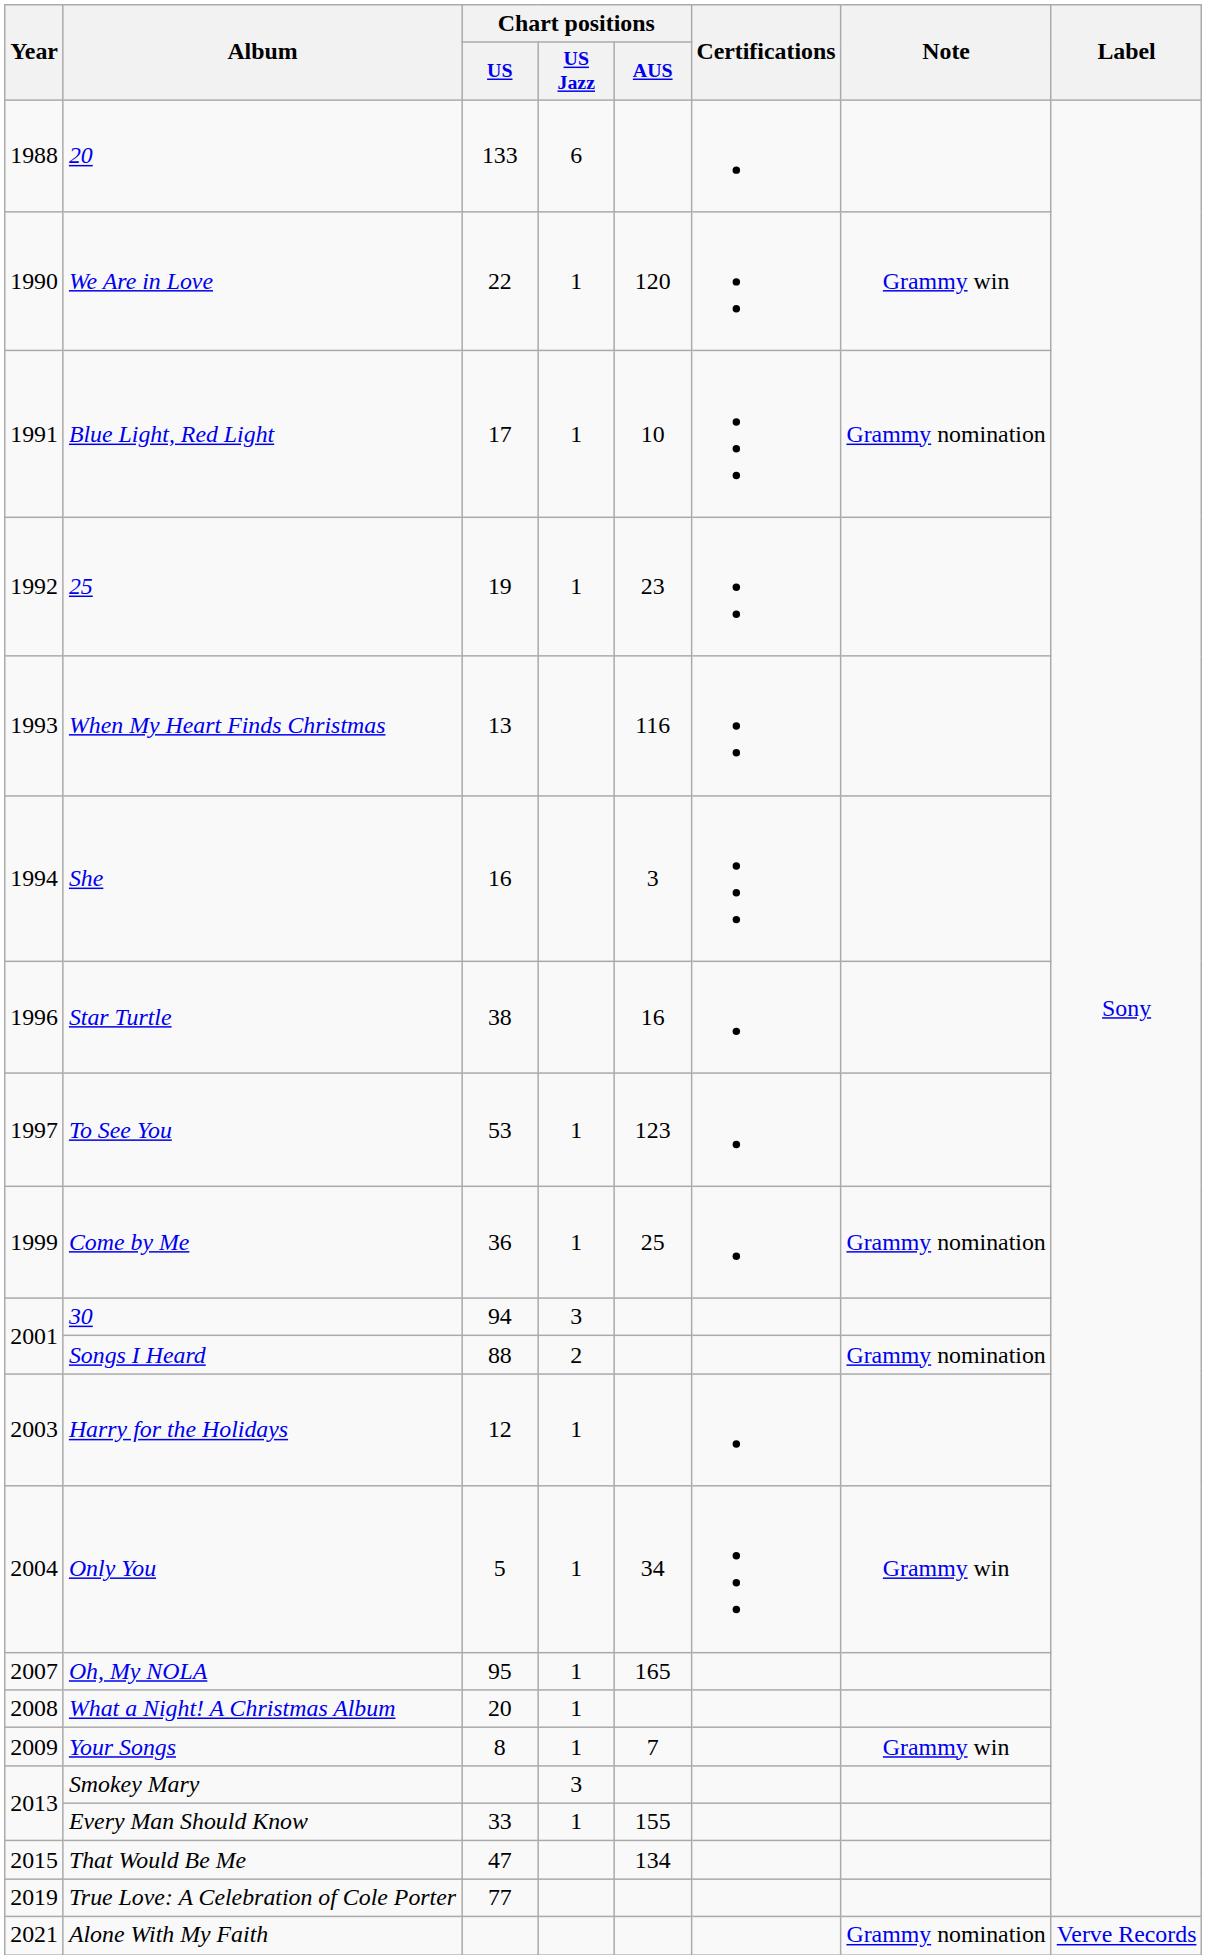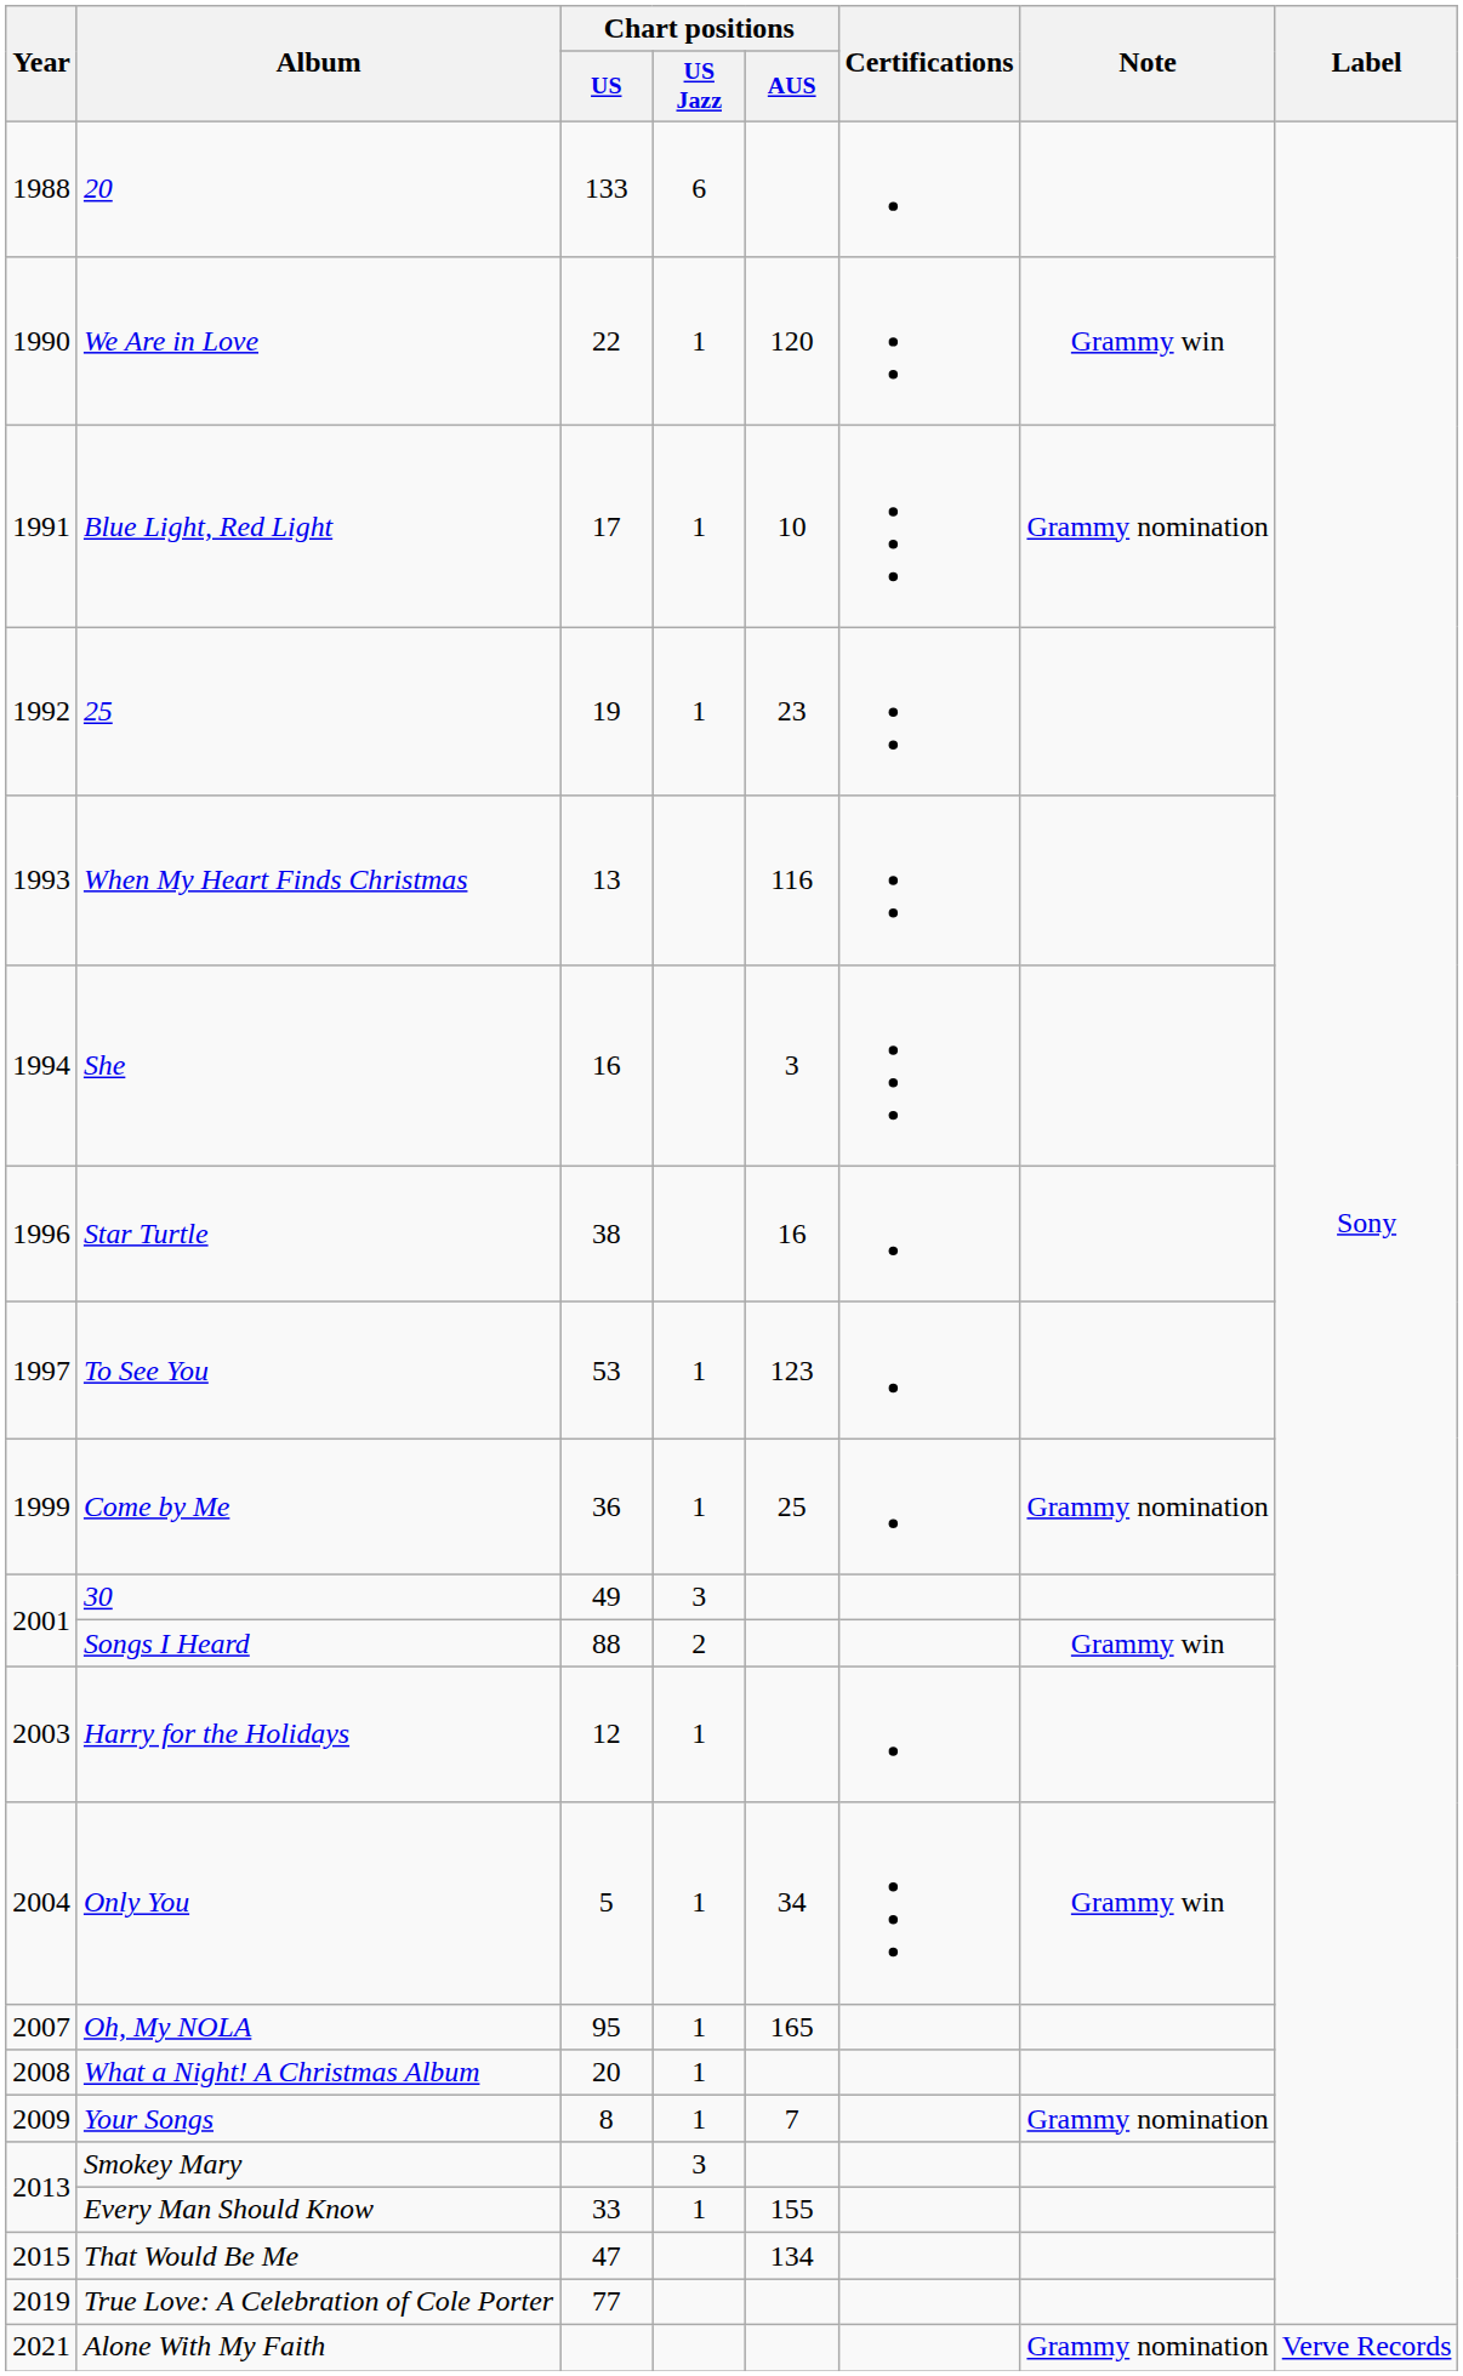 <table class="wikitable" style="text-align:center;">
 <tr>
 <th rowspan="2">Year</th>
 <th rowspan="2">Album</th>
 <th colspan="3">Chart positions</th>
 <th rowspan="2">Certifications</th>
 <th rowspan="2">Note</th>
 <th rowspan="2">Label</th>
 </tr>
 <tr style="font-size:smaller;">
 <th style="width:45px;"><a href='#'>US</a></th>
 <th style="width:45px;"><a href='#'>US Jazz</a></th>
 <th style="width:45px;"><a href='#'>AUS</a><br></th>
 </tr>
 <tr>
 <td>1988</td>
 <td style="text-align:left;"><em><a href='#'>20</a></em></td>
 <td>133</td>
 <td>6</td>
 <td></td>
 <td><br><ul><li></li></ul></td>
 <td></td>
 <td rowspan="20"><a href='#'>Sony</a></td>
 </tr>
 <tr>
 <td>1990</td>
 <td style="text-align:left;"><em><a href='#'>We Are in Love</a></em></td>
 <td>22</td>
 <td>1</td>
 <td>120</td>
 <td><br><ul><li></li><li></li></ul></td>
 <td><a href='#'>Grammy</a> win</td>
 </tr>
 <tr>
 <td>1991</td>
 <td style="text-align:left;"><em><a href='#'>Blue Light, Red Light</a></em></td>
 <td>17</td>
 <td>1</td>
 <td>10</td>
 <td><br><ul><li></li><li></li><li></li></ul></td>
 <td><a href='#'>Grammy</a> nomination</td>
 </tr>
 <tr>
 <td>1992</td>
 <td style="text-align:left;"><em><a href='#'>25</a></em></td>
 <td>19</td>
 <td>1</td>
 <td>23</td>
 <td><br><ul><li></li><li></li></ul></td>
 <td></td>
 </tr>
 <tr>
 <td>1993</td>
 <td style="text-align:left;"><em><a href='#'>When My Heart Finds Christmas</a></em></td>
 <td>13</td>
 <td></td>
 <td>116</td>
 <td><br><ul><li></li><li></li></ul></td>
 <td></td>
 </tr>
 <tr>
 <td>1994</td>
 <td style="text-align:left;"><em><a href='#'>She</a></em></td>
 <td>16</td>
 <td></td>
 <td>3</td>
 <td><br><ul><li></li><li></li><li></li></ul></td>
 <td></td>
 </tr>
 <tr>
 <td>1996</td>
 <td style="text-align:left;"><em><a href='#'>Star Turtle</a></em></td>
 <td>38</td>
 <td></td>
 <td>16</td>
 <td><br><ul><li></li></ul></td>
 <td></td>
 </tr>
 <tr>
 <td>1997</td>
 <td style="text-align:left;"><em><a href='#'>To See You</a></em></td>
 <td>53</td>
 <td>1</td>
 <td>123</td>
 <td><br><ul><li></li></ul></td>
 <td></td>
 </tr>
 <tr>
 <td>1999</td>
 <td style="text-align:left;"><em><a href='#'>Come by Me</a></em></td>
 <td>36</td>
 <td>1</td>
 <td>25</td>
 <td><br><ul><li></li></ul></td>
 <td><a href='#'>Grammy</a> nomination</td>
 </tr>
 <tr>
 <td rowspan="2">2001</td>
 <td style="text-align:left;"><em><a href='#'>30</a></em></td>
-<td>94</td>
+<td>49</td>
 <td>3</td>
 <td></td>
 <td></td>
 <td></td>
 </tr>
 <tr>
 <td style="text-align:left;"><em><a href='#'>Songs I Heard</a></em></td>
 <td>88</td>
 <td>2</td>
 <td></td>
 <td></td>
-<td><a href='#'>Grammy</a> nomination</td>
+<td><a href='#'>Grammy</a> win</td>
 </tr>
 <tr>
 <td>2003</td>
 <td style="text-align:left;"><em><a href='#'>Harry for the Holidays</a></em></td>
 <td>12</td>
 <td>1</td>
 <td></td>
 <td><br><ul><li></li></ul></td>
 <td></td>
 </tr>
 <tr>
 <td>2004</td>
 <td style="text-align:left;"><em><a href='#'>Only You</a></em></td>
 <td>5</td>
 <td>1</td>
 <td>34</td>
 <td><br><ul><li></li><li></li><li></li></ul></td>
 <td><a href='#'>Grammy</a> win</td>
 </tr>
 <tr>
 <td>2007</td>
 <td style="text-align:left;"><em><a href='#'>Oh, My NOLA</a></em></td>
 <td>95</td>
 <td>1</td>
 <td>165</td>
 <td></td>
 <td></td>
 </tr>
 <tr>
 <td>2008</td>
 <td style="text-align:left;"><em><a href='#'>What a Night! A Christmas Album</a></em></td>
 <td>20</td>
 <td>1</td>
 <td></td>
 <td></td>
 </tr>
 <tr>
 <td>2009</td>
 <td style="text-align:left;"><em><a href='#'>Your Songs</a></em></td>
 <td>8</td>
 <td>1</td>
 <td>7</td>
 <td></td>
-<td><a href='#'>Grammy</a> win</td>
+<td><a href='#'>Grammy</a> nomination</td>
 </tr>
 <tr>
 <td rowspan="2">2013</td>
 <td style="text-align:left;"><em>Smokey Mary</em></td>
 <td></td>
 <td>3</td>
 <td></td>
 <td></td>
 <td></td>
 </tr>
 <tr>
 <td style="text-align:left;"><em>Every Man Should Know</em></td>
 <td>33</td>
 <td>1</td>
 <td>155</td>
 <td></td>
 <td></td>
 </tr>
 <tr>
 <td>2015</td>
 <td style="text-align:left;"><em>That Would Be Me</em></td>
 <td>47</td>
 <td></td>
 <td>134</td>
 <td></td>
 <td></td>
 </tr>
 <tr>
 <td>2019</td>
 <td style="text-align:left;"><em>True Love: A Celebration of Cole Porter</em></td>
 <td>77<br></td>
 <td></td>
 <td></td>
 <td></td>
 <td></td>
 </tr>
 <tr>
 <td>2021</td>
 <td style="text-align:left;"><em>Alone With My Faith</em></td>
 <td></td>
 <td></td>
 <td></td>
 <td></td>
 <td><a href='#'>Grammy</a> nomination</td>
 <td rowspan="20"><a href='#'>Verve Records</a></td>
 </tr>
 </table>
